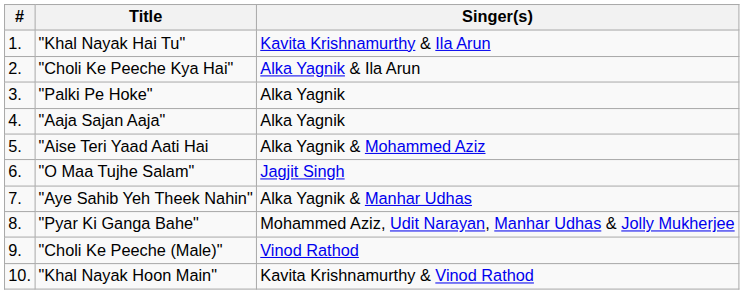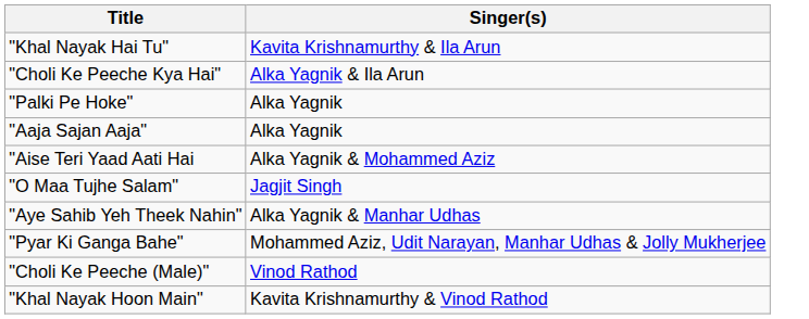 <table class="wikitable sortable">
 <tr>
-<th>#</th>
 <th>Title</th>
 <th>Singer(s)</th>
 </tr>
 <tr>
-<td>1.</td>
 <td>"Khal Nayak Hai Tu"</td>
 <td><a href='#'>Kavita Krishnamurthy</a> & <a href='#'>Ila Arun</a></td>
 </tr>
 <tr>
-<td>2.</td>
 <td>"Choli Ke Peeche Kya Hai"</td>
 <td><a href='#'>Alka Yagnik</a> & Ila Arun</td>
 </tr>
 <tr>
-<td>3.</td>
 <td>"Palki Pe Hoke"</td>
 <td>Alka Yagnik</td>
 </tr>
 <tr>
-<td>4.</td>
 <td>"Aaja Sajan Aaja"</td>
 <td>Alka Yagnik</td>
 </tr>
 <tr>
-<td>5.</td>
 <td>"Aise Teri Yaad Aati Hai</td>
 <td>Alka Yagnik & <a href='#'>Mohammed Aziz</a></td>
 </tr>
 <tr>
-<td>6.</td>
 <td>"O Maa Tujhe Salam"</td>
 <td><a href='#'>Jagjit Singh</a></td>
 </tr>
 <tr>
-<td>7.</td>
 <td>"Aye Sahib Yeh Theek Nahin"</td>
 <td>Alka Yagnik & <a href='#'>Manhar Udhas</a></td>
 </tr>
 <tr>
-<td>8.</td>
 <td>"Pyar Ki Ganga Bahe"</td>
 <td>Mohammed Aziz, <a href='#'>Udit Narayan</a>, <a href='#'>Manhar Udhas</a> & <a href='#'>Jolly Mukherjee</a></td>
 </tr>
 <tr>
-<td>9.</td>
 <td>"Choli Ke Peeche (Male)"</td>
 <td><a href='#'>Vinod Rathod</a></td>
 </tr>
 <tr>
-<td>10.</td>
 <td>"Khal Nayak Hoon Main"</td>
 <td>Kavita Krishnamurthy & <a href='#'>Vinod Rathod</a></td>
 </tr>
 </table>
